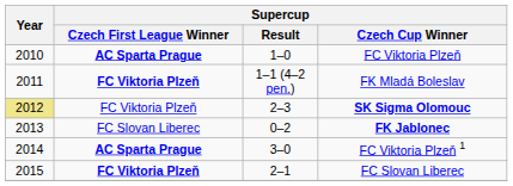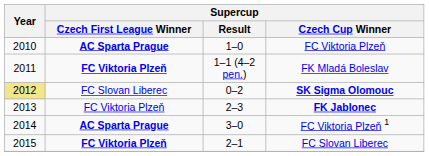 <table class="wikitable" style="text-align: center; font-size:95%;">
 <tr>
 <th rowspan=2 width=6%>Year</th>
 <th colspan=3>Supercup</th>
 </tr>
 <tr>
 <th width=25%><a href='#'>Czech First League</a> Winner</th>
 <th width=10%>Result</th>
 <th width=25%><a href='#'>Czech Cup</a> Winner</th>
 </tr>
 <tr>
 <td>2010</td>
 <td style="text-align: center;"><strong><a href='#'>AC Sparta Prague</a></strong></td>
 <td>1–0</td>
 <td style="text-align: center;"><a href='#'>FC Viktoria Plzeň</a></td>
 </tr>
 <tr>
 <td>2011</td>
 <td style="text-align: center;"><strong><a href='#'>FC Viktoria Plzeň</a></strong></td>
 <td>1–1 (4–2 <a href='#'>pen.</a>)</td>
 <td style="text-align: center;"><a href='#'>FK Mladá Boleslav</a></td>
 </tr>
 <tr>
 <td style="background: khaki;">2012</td>
-<td style="text-align: center;"><a href='#'>FC Viktoria Plzeň</a></td>
-<td>2–3</td>
+<td style="text-align: center;"><a href='#'>FC Slovan Liberec</a></td>
+<td>0–2</td>
 <td style="text-align: center;"><strong><a href='#'>SK Sigma Olomouc</a></strong></td>
 </tr>
 <tr>
 <td>2013</td>
-<td style="text-align: center;"><a href='#'>FC Slovan Liberec</a></td>
-<td>0–2</td>
+<td style="text-align: center;"><a href='#'>FC Viktoria Plzeň</a></td>
+<td>2–3</td>
 <td style="text-align: center;"><strong><a href='#'>FK Jablonec</a></strong></td>
 </tr>
 <tr>
 <td>2014</td>
 <td style="text-align: center;"><strong><a href='#'>AC Sparta Prague</a></strong></td>
 <td>3–0</td>
 <td style="text-align: center;"><a href='#'>FC Viktoria Plzeň</a> <sup>1</sup></td>
 </tr>
 <tr>
 <td>2015</td>
 <td style="text-align: center;"><strong><a href='#'>FC Viktoria Plzeň</a></strong></td>
 <td>2–1</td>
 <td style="text-align: center;"><a href='#'>FC Slovan Liberec</a></td>
 </tr>
 <tr>
 </tr>
 </table>
